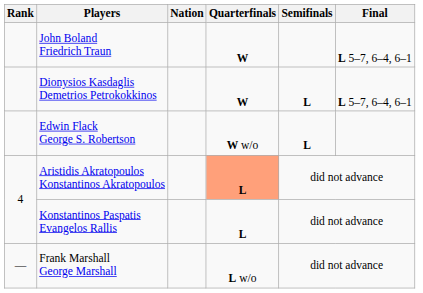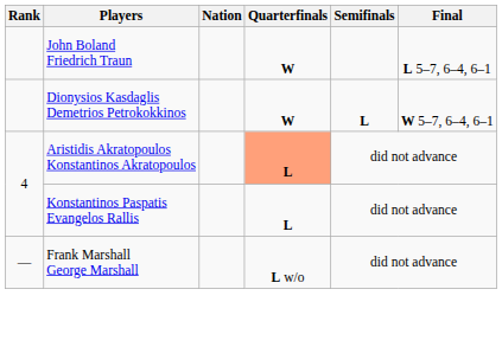 <table class="wikitable sortable" style="text-align:center">
 <tr>
 <th>Rank</th>
 <th>Players</th>
 <th>Nation</th>
 <th>Quarterfinals</th>
 <th>Semifinals</th>
 <th>Final</th>
 </tr>
 <tr>
 <td></td>
 <td align=left data-sort-value="Boland, John"><a href='#'>John Boland</a><br><a href='#'>Friedrich Traun</a></td>
 <td align=left></td>
 <td><br> <br> <strong>W</strong></td>
 <td></td>
 <td><br> <br> <strong>L</strong> 5–7, 6–4, 6–1</td>
 </tr>
 <tr>
 <td></td>
 <td align=left data-sort-value="Kasdaglis, Dionysios"><a href='#'>Dionysios Kasdaglis</a><br><a href='#'>Demetrios Petrokokkinos</a></td>
 <td align=left></td>
 <td><br> <br> <strong>W</strong></td>
 <td><br> <br> <strong>L</strong></td>
-<td><br> <br> <strong>L</strong> 5–7, 6–4, 6–1</td>
-</tr>
-<tr>
-<td></td>
-<td align=left data-sort-value="Flack, Edwin"><a href='#'>Edwin Flack</a><br><a href='#'>George S. Robertson</a></td>
-<td align=left></td>
-<td><br> <br> <strong>W</strong> w/o</td>
-<td><br> <br> <strong>L</strong></td>
-<td></td>
+<td><br> <br> <strong>W</strong> 5–7, 6–4, 6–1</td>
 </tr>
 <tr>
 <td rowspan=2>4</td>
 <td align=left data-sort-value="Akratopoulos, Aristidis"><a href='#'>Aristidis Akratopoulos</a><br><a href='#'>Konstantinos Akratopoulos</a></td>
 <td align=left></td>
 <td style="background: lightsalmon;"><br> <br> <strong>L</strong></td>
 <td colspan=2>did not advance</td>
 </tr>
 <tr>
 <td align=left data-sort-value="Kasdaglis, Dionysios"><a href='#'>Konstantinos Paspatis</a><br><a href='#'>Evangelos Rallis</a></td>
 <td align=left></td>
 <td><br> <br> <strong>L</strong></td>
 <td colspan=2>did not advance</td>
 </tr>
 <tr>
 <td data-sort-value=6>—</td>
 <td align=left data-sort-value="Marshall, Frank">Frank Marshall<br><a href='#'>George Marshall</a></td>
 <td align=left></td>
 <td><br> <br> <strong>L</strong> w/o</td>
 <td colspan=2>did not advance</td>
 </tr>
 </table>
